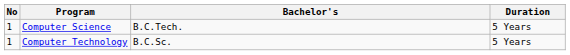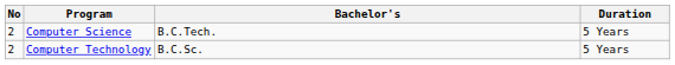 <table class="wikitable">
 <tr>
 <th>No</th>
 <th width="150"><strong>Program</strong></th>
 <th width="500"><strong>Bachelor's</strong></th>
 <th width="100"><strong>Duration</strong></th>
 </tr>
 <tr>
-<td>1</td>
+<td>2</td>
 <td><a href='#'>Computer Science</a></td>
 <td>B.C.Tech. <br></td>
 <td>5 Years</td>
 </tr>
 <tr>
-<td>1</td>
+<td>2</td>
 <td><a href='#'>Computer Technology</a></td>
 <td>B.C.Sc.</td>
 <td>5 Years</td>
 </tr>
 </table>
